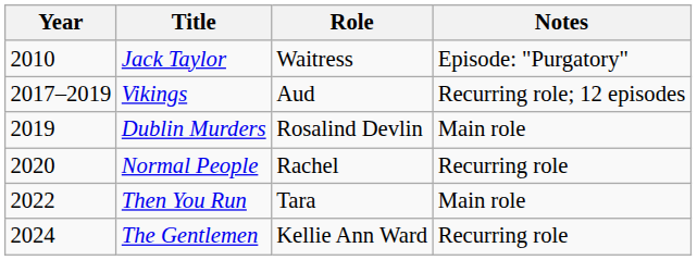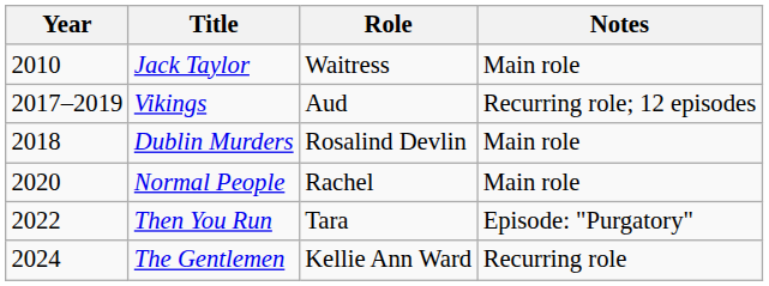 <table class="wikitable sortable">
 <tr>
 <th>Year</th>
 <th>Title</th>
 <th>Role</th>
 <th class="unsortable">Notes</th>
 </tr>
 <tr>
 <td>2010</td>
 <td><em><a href='#'>Jack Taylor</a></em></td>
 <td>Waitress</td>
-<td>Episode: "Purgatory"</td>
+<td>Main role</td>
 </tr>
 <tr>
 <td>2017–2019</td>
 <td><em><a href='#'>Vikings</a></em></td>
 <td>Aud</td>
 <td>Recurring role; 12 episodes</td>
 </tr>
 <tr>
-<td>2019</td>
+<td>2018</td>
 <td><em><a href='#'>Dublin Murders</a></em></td>
 <td>Rosalind Devlin</td>
 <td>Main role</td>
 </tr>
 <tr>
 <td>2020</td>
 <td><em><a href='#'>Normal People</a></em></td>
 <td>Rachel</td>
-<td>Recurring role</td>
+<td>Main role</td>
 </tr>
 <tr>
 <td>2022</td>
 <td><em><a href='#'>Then You Run</a></em></td>
 <td>Tara</td>
-<td>Main role</td>
+<td>Episode: "Purgatory"</td>
 </tr>
 <tr>
 <td>2024</td>
 <td><em><a href='#'>The Gentlemen</a></em></td>
 <td>Kellie Ann Ward</td>
 <td>Recurring role</td>
 </tr>
 </table>
